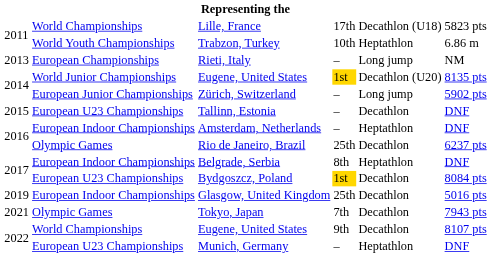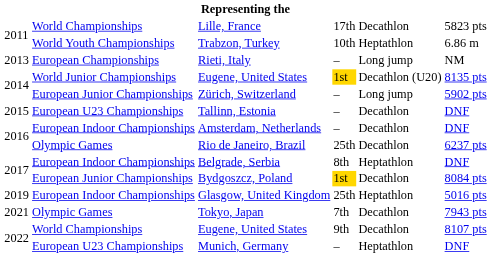 <table>
 <tr>
 <th colspan="6">Representing the </th>
 </tr>
 <tr>
 <td rowspan=2>2011</td>
 <td><a href='#'>World Championships</a></td>
 <td><a href='#'>Lille, France</a></td>
 <td>17th</td>
-<td>Decathlon (U18)</td>
+<td>Decathlon</td>
 <td>5823 pts</td>
 </tr>
 <tr>
 <td><a href='#'>World Youth Championships</a></td>
 <td><a href='#'>Trabzon, Turkey</a></td>
 <td>10th</td>
 <td>Heptathlon</td>
 <td>6.86 m</td>
 </tr>
 <tr>
 <td>2013</td>
 <td><a href='#'>European Championships</a></td>
 <td><a href='#'>Rieti, Italy</a></td>
 <td>–</td>
 <td>Long jump</td>
 <td>NM</td>
 </tr>
 <tr>
 <td rowspan=2>2014</td>
 <td><a href='#'>World Junior Championships</a></td>
 <td><a href='#'>Eugene, United States</a></td>
 <td bgcolor=gold>1st</td>
 <td>Decathlon (U20)</td>
 <td><a href='#'>8135 pts</a></td>
 </tr>
 <tr>
 <td><a href='#'>European Junior Championships</a></td>
 <td><a href='#'>Zürich, Switzerland</a></td>
 <td>–</td>
 <td>Long jump</td>
 <td><a href='#'>5902 pts</a></td>
 </tr>
 <tr>
 <td>2015</td>
 <td><a href='#'>European U23 Championships</a></td>
 <td><a href='#'>Tallinn, Estonia</a></td>
 <td>–</td>
 <td>Decathlon</td>
 <td><a href='#'>DNF</a></td>
 </tr>
 <tr>
 <td rowspan=2>2016</td>
 <td><a href='#'>European Indoor Championships</a></td>
 <td><a href='#'>Amsterdam, Netherlands</a></td>
 <td>–</td>
-<td>Heptathlon</td>
+<td>Decathlon</td>
 <td><a href='#'>DNF</a></td>
 </tr>
 <tr>
 <td><a href='#'>Olympic Games</a></td>
 <td><a href='#'>Rio de Janeiro, Brazil</a></td>
 <td>25th</td>
 <td>Decathlon</td>
 <td><a href='#'>6237 pts</a></td>
 </tr>
 <tr>
 <td rowspan=2>2017</td>
 <td><a href='#'>European Indoor Championships</a></td>
 <td><a href='#'>Belgrade, Serbia</a></td>
 <td>8th</td>
 <td>Heptathlon</td>
 <td><a href='#'>DNF</a></td>
 </tr>
 <tr>
-<td><a href='#'>European U23 Championships</a></td>
+<td><a href='#'>European Junior Championships</a></td>
 <td><a href='#'>Bydgoszcz, Poland</a></td>
 <td bgcolor=gold>1st</td>
 <td>Decathlon</td>
 <td><a href='#'>8084 pts</a></td>
 </tr>
 <tr>
 <td>2019</td>
 <td><a href='#'>European Indoor Championships</a></td>
 <td><a href='#'>Glasgow, United Kingdom</a></td>
 <td>25th</td>
-<td>Decathlon</td>
+<td>Heptathlon</td>
 <td><a href='#'>5016 pts</a></td>
 </tr>
 <tr>
 <td>2021</td>
 <td><a href='#'>Olympic Games</a></td>
 <td><a href='#'>Tokyo, Japan</a></td>
 <td>7th</td>
 <td>Decathlon</td>
 <td><a href='#'>7943 pts</a></td>
 </tr>
 <tr>
 <td rowspan=2>2022</td>
 <td><a href='#'>World Championships</a></td>
 <td><a href='#'>Eugene, United States</a></td>
 <td>9th</td>
 <td>Decathlon</td>
 <td><a href='#'>8107 pts</a></td>
 </tr>
 <tr>
 <td><a href='#'>European U23 Championships</a></td>
 <td><a href='#'>Munich, Germany</a></td>
 <td>–</td>
 <td>Heptathlon</td>
 <td><a href='#'>DNF</a></td>
 </tr>
 </table>
